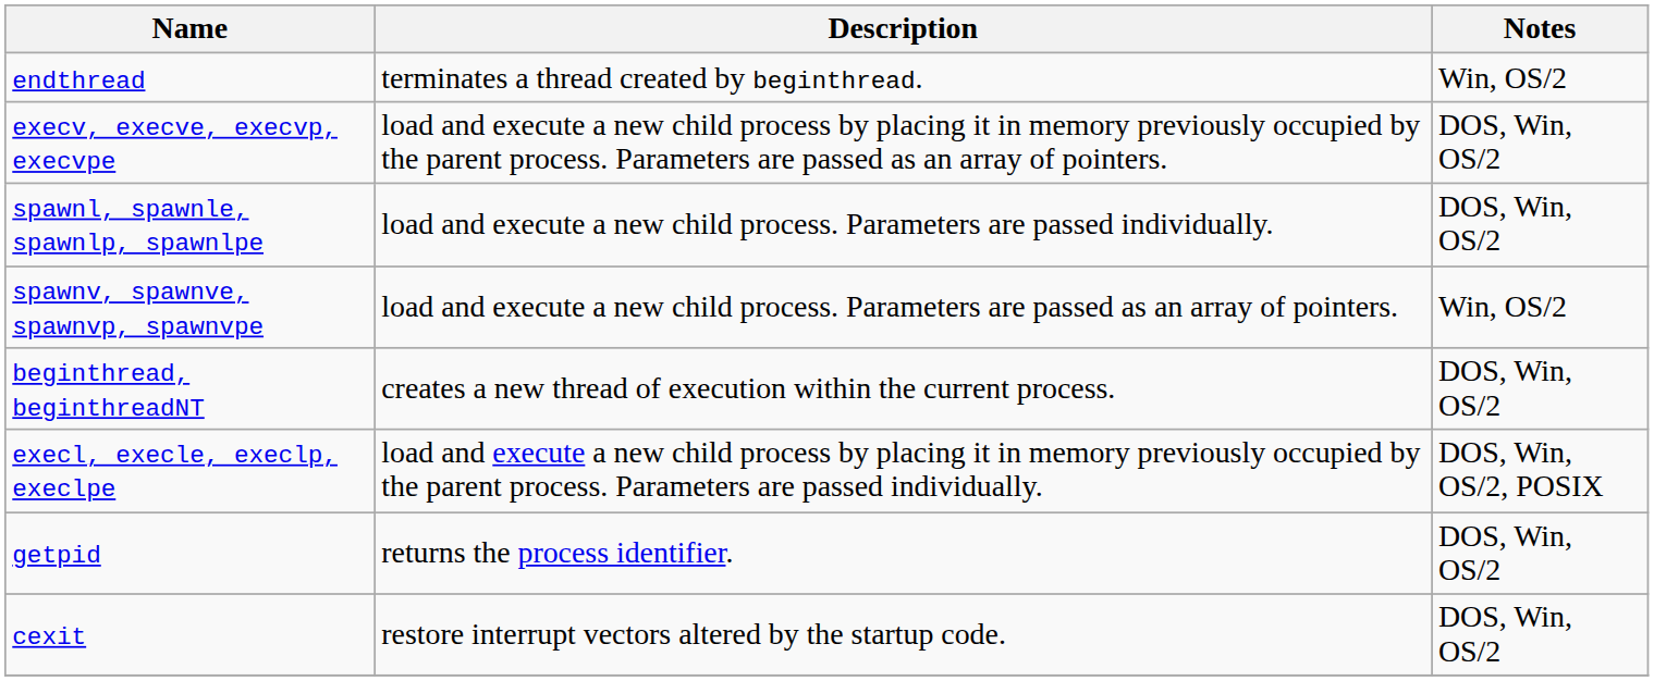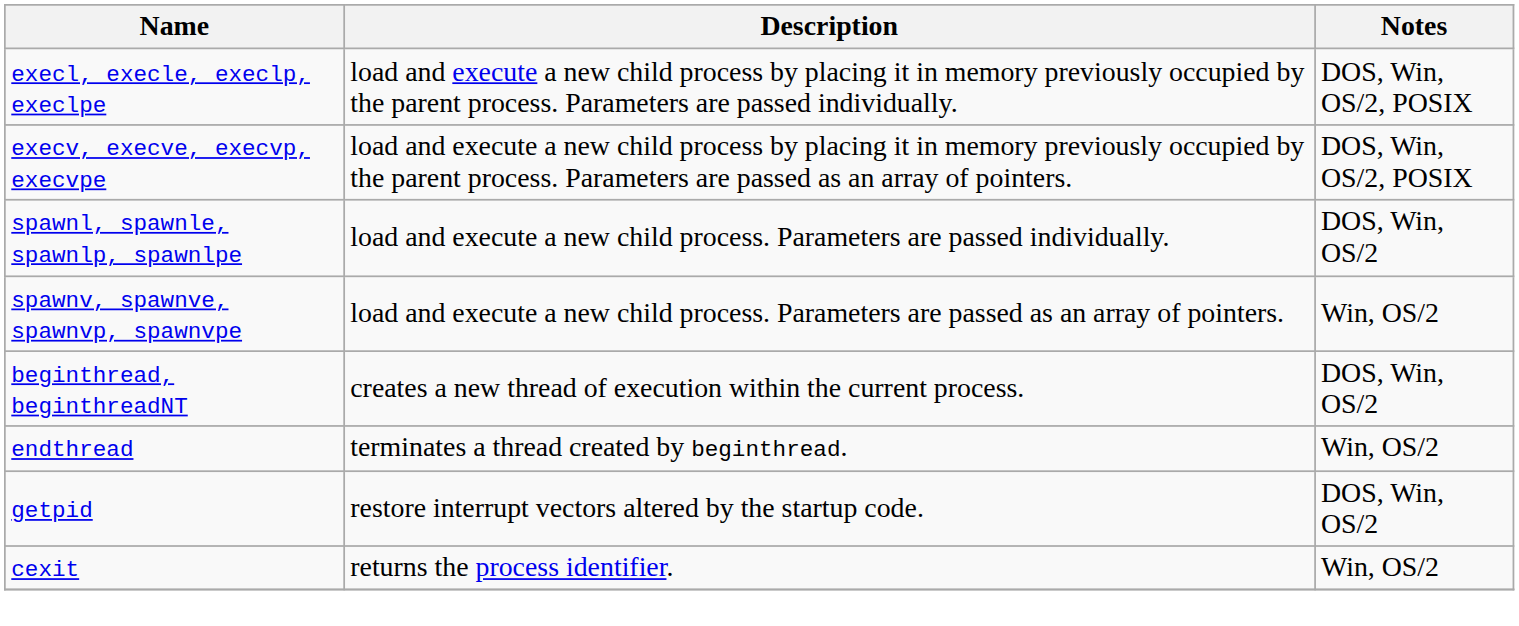 <table class="wikitable">
 <tr>
 <th>Name</th>
 <th>Description</th>
 <th>Notes</th>
 </tr>
 <tr>
-<td><code><a href='#'>endthread</a></code></td>
-<td>terminates a thread created by <code>beginthread</code>.</td>
-<td>Win, OS/2</td>
+<td><code><a href='#'>execl, execle, execlp, execlpe</a></code></td>
+<td>load and <a href='#'>execute</a> a new child process by placing it in memory previously occupied by the parent process. Parameters are passed individually.</td>
+<td>DOS, Win, OS/2, POSIX</td>
 </tr>
 <tr>
 <td><code><a href='#'>execv, execve, execvp, execvpe</a></code></td>
 <td>load and execute a new child process by placing it in memory previously occupied by the parent process. Parameters are passed as an array of pointers.</td>
-<td>DOS, Win, OS/2</td>
+<td>DOS, Win, OS/2, POSIX</td>
 </tr>
 <tr>
 <td><code><a href='#'>spawnl, spawnle, spawnlp, spawnlpe</a></code></td>
 <td>load and execute a new child process. Parameters are passed individually.</td>
 <td>DOS, Win, OS/2</td>
 </tr>
 <tr>
 <td><code><a href='#'>spawnv, spawnve, spawnvp, spawnvpe</a></code></td>
 <td>load and execute a new child process. Parameters are passed as an array of pointers.</td>
 <td>Win, OS/2</td>
 </tr>
 <tr>
 <td><code><a href='#'>beginthread, beginthreadNT</a></code></td>
 <td>creates a new thread of execution within the current process.</td>
 <td>DOS, Win, OS/2</td>
 </tr>
 <tr>
-<td><code><a href='#'>execl, execle, execlp, execlpe</a></code></td>
-<td>load and <a href='#'>execute</a> a new child process by placing it in memory previously occupied by the parent process. Parameters are passed individually.</td>
-<td>DOS, Win, OS/2, POSIX</td>
+<td><code><a href='#'>endthread</a></code></td>
+<td>terminates a thread created by <code>beginthread</code>.</td>
+<td>Win, OS/2</td>
 </tr>
 <tr>
 <td><code><a href='#'>getpid</a></code></td>
-<td>returns the <a href='#'>process identifier</a>.</td>
+<td>restore interrupt vectors altered by the startup code.</td>
 <td>DOS, Win, OS/2</td>
 </tr>
 <tr>
 <td><code><a href='#'>cexit</a></code></td>
-<td>restore interrupt vectors altered by the startup code.</td>
-<td>DOS, Win, OS/2</td>
+<td>returns the <a href='#'>process identifier</a>.</td>
+<td>Win, OS/2</td>
 </tr>
 <tr>
 </tr>
 </table>
